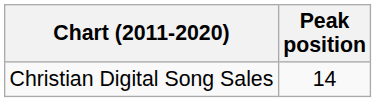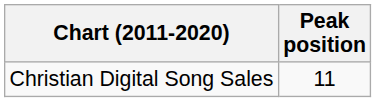 <table class="wikitable plainrowheaders" style="text-align:center">
 <tr>
 <th>Chart (2011-2020)</th>
 <th>Peak<br>position</th>
 </tr>
 <tr>
 <td>Christian Digital Song Sales</td>
-<td align="center">14</td>
+<td align="center">11</td>
 </tr>
 </table>
